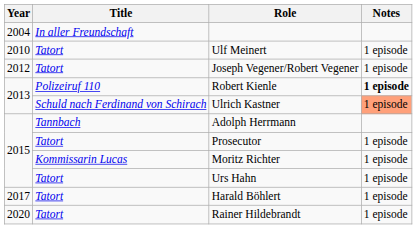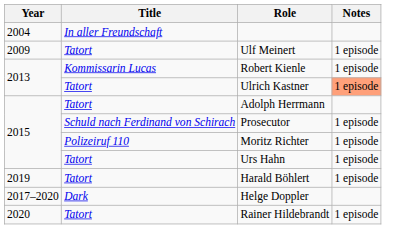 <table class="wikitable sortable">
 <tr>
 <th>Year</th>
 <th>Title</th>
 <th>Role</th>
 <th class="unsortable">Notes</th>
 </tr>
 <tr>
 <td>2004</td>
 <td><em><a href='#'>In aller Freundschaft</a></em></td>
 <td></td>
 <td></td>
 </tr>
 <tr>
-<td>2010</td>
+<td>2009</td>
 <td><em><a href='#'>Tatort</a></em></td>
 <td>Ulf Meinert</td>
 <td>1 episode</td>
 </tr>
 <tr>
-<td>2012</td>
-<td><em><a href='#'>Tatort</a></em></td>
-<td>Joseph Vegener/Robert Vegener</td>
+<td rowspan=2>2013</td>
+<td><em><a href='#'>Kommissarin Lucas</a></em></td>
+<td>Robert Kienle</td>
 <td>1 episode</td>
 </tr>
 <tr>
-<td rowspan=2>2013</td>
-<td><em><a href='#'>Polizeiruf 110</a></em></td>
-<td>Robert Kienle</td>
-<td><strong>1 episode</strong></td>
-</tr>
-<tr>
-<td><em><a href='#'>Schuld nach Ferdinand von Schirach</a></em></td>
+<td><em><a href='#'>Tatort</a></em></td>
 <td>Ulrich Kastner</td>
 <td style="background: lightsalmon;">1 episode</td>
 </tr>
 <tr>
 <td rowspan=4>2015</td>
-<td><em><a href='#'>Tannbach</a></em></td>
+<td><em><a href='#'>Tatort</a></em></td>
 <td>Adolph Herrmann</td>
 <td></td>
 </tr>
 <tr>
-<td><em><a href='#'>Tatort</a></em></td>
+<td><em><a href='#'>Schuld nach Ferdinand von Schirach</a></em></td>
 <td>Prosecutor</td>
 <td>1 episode</td>
 </tr>
 <tr>
-<td><em><a href='#'>Kommissarin Lucas</a></em></td>
+<td><em><a href='#'>Polizeiruf 110</a></em></td>
 <td>Moritz Richter</td>
 <td>1 episode</td>
 </tr>
 <tr>
 <td><em><a href='#'>Tatort</a></em></td>
 <td>Urs Hahn</td>
 <td>1 episode</td>
 </tr>
 <tr>
-<td>2017</td>
+<td>2019</td>
 <td><em><a href='#'>Tatort</a></em></td>
 <td>Harald Böhlert</td>
 <td>1 episode</td>
+</tr>
+<tr>
+<td>2017–2020</td>
+<td><em><a href='#'>Dark</a></em></td>
+<td>Helge Doppler</td>
+<td></td>
 </tr>
 <tr>
 <td>2020</td>
 <td><em><a href='#'>Tatort</a></em></td>
 <td>Rainer Hildebrandt</td>
 <td>1 episode</td>
 </tr>
 </table>
